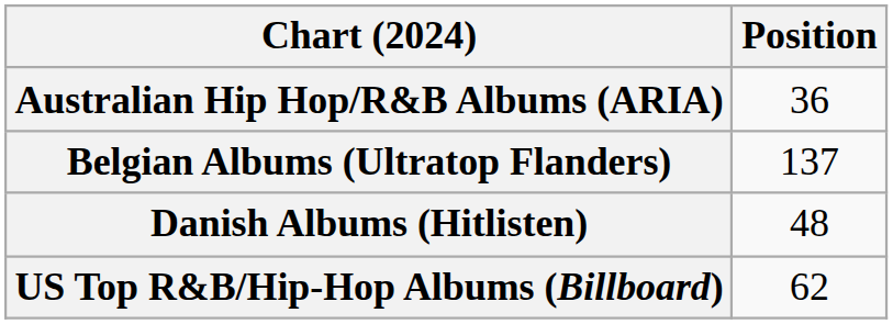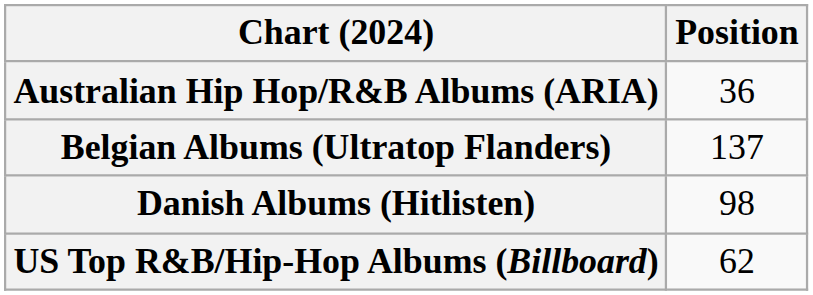 <table class="wikitable sortable plainrowheaders" style="text-align:center">
 <tr>
 <th scope="col">Chart (2024)</th>
 <th scope="col">Position</th>
 </tr>
 <tr>
 <th scope="row">Australian Hip Hop/R&B Albums (ARIA)</th>
 <td>36</td>
 </tr>
 <tr>
 <th scope="row">Belgian Albums (Ultratop Flanders)</th>
 <td>137</td>
 </tr>
 <tr>
 <th scope="row">Danish Albums (Hitlisten)</th>
-<td>48</td>
+<td>98</td>
 </tr>
 <tr>
 <th scope="row">US Top R&B/Hip-Hop Albums (<em>Billboard</em>)</th>
 <td>62</td>
 </tr>
 </table>
